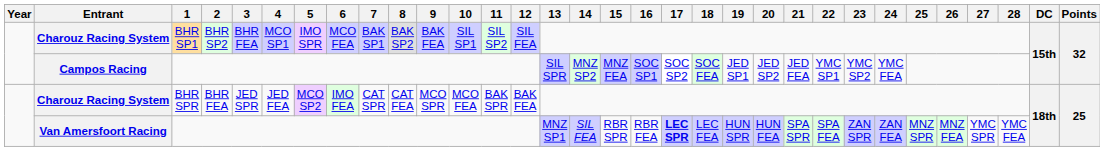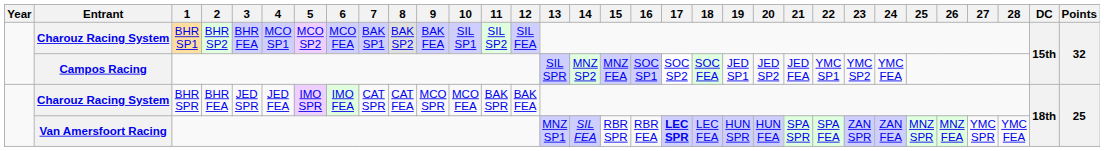 <table class="wikitable" style="text-align:center; font-size:85%">
 <tr>
 <th>Year</th>
 <th>Entrant</th>
 <th>1</th>
 <th>2</th>
 <th>3</th>
 <th>4</th>
 <th>5</th>
 <th>6</th>
 <th>7</th>
 <th>8</th>
 <th>9</th>
 <th>10</th>
 <th>11</th>
 <th>12</th>
 <th>13</th>
 <th>14</th>
 <th>15</th>
 <th>16</th>
 <th>17</th>
 <th>18</th>
 <th>19</th>
 <th>20</th>
 <th>21</th>
 <th>22</th>
 <th>23</th>
 <th>24</th>
 <th>25</th>
 <th>26</th>
 <th>27</th>
 <th>28</th>
 <th>DC</th>
 <th>Points</th>
 </tr>
 <tr>
 <td rowspan=2></td>
 <th nowrap><a href='#'>Charouz Racing System</a></th>
 <td style="background:#FFDF9F;"><a href='#'>BHR<br>SP1</a><br></td>
 <td style="background:#DFFFDF;"><a href='#'>BHR<br>SP2</a><br></td>
 <td style="background:#CFCFFF;"><a href='#'>BHR<br>FEA</a><br></td>
 <td style="background:#CFCFFF;"><a href='#'>MCO<br>SP1</a><br></td>
-<td style="background:#EFCFFF;"><a href='#'>IMO<br>SPR</a><br></td>
+<td style="background:#EFCFFF;"><a href='#'>MCO<br>SP2</a><br></td>
 <td style="background:#CFCFFF;"><a href='#'>MCO<br>FEA</a><br></td>
 <td style="background:#CFCFFF;"><a href='#'>BAK<br>SP1</a><br></td>
 <td style="background:#DFDFDF;"><a href='#'>BAK<br>SP2</a><br></td>
 <td style="background:#CFCFFF;"><a href='#'>BAK<br>FEA</a><br></td>
 <td style="background:#CFCFFF;"><a href='#'>SIL<br>SP1</a><br></td>
 <td style="background:#DFFFDF;"><a href='#'>SIL<br>SP2</a><br></td>
 <td style="background:#CFCFFF;"><a href='#'>SIL<br>FEA</a><br></td>
 <td colspan=16></td>
 <th rowspan=2>15th</th>
 <th rowspan=2>32</th>
 </tr>
 <tr>
 <th nowrap><a href='#'>Campos Racing</a></th>
 <td colspan=12></td>
 <td style="background:#CFCFFF;"><a href='#'>SIL<br>SPR</a><br></td>
 <td style="background:#DFFFDF;"><a href='#'>MNZ<br>SP2</a><br></td>
 <td style="background:#CFCFFF;"><a href='#'>MNZ<br>FEA</a><br></td>
 <td style="background:#CFCFFF;"><a href='#'>SOC<br>SP1</a><br></td>
 <td style="background:#FFFFFF;"><a href='#'>SOC<br>SP2</a><br></td>
 <td style="background:#DFFFDF;"><a href='#'>SOC<br>FEA</a><br></td>
 <td style="background:#;"><a href='#'>JED<br>SP1</a></td>
 <td style="background:#;"><a href='#'>JED<br>SP2</a></td>
 <td style="background:#;"><a href='#'>JED<br>FEA</a></td>
 <td style="background:#;"><a href='#'>YMC<br>SP1</a></td>
 <td style="background:#;"><a href='#'>YMC<br>SP2</a></td>
 <td style="background:#;"><a href='#'>YMC<br>FEA</a></td>
 <td colspan=4></td>
 </tr>
 <tr>
 <td rowspan=2></td>
 <th nowrap><a href='#'>Charouz Racing System</a></th>
 <td style="background:#;"><a href='#'>BHR<br>SPR</a></td>
 <td style="background:#;"><a href='#'>BHR<br>FEA</a></td>
 <td style="background:#;"><a href='#'>JED<br>SPR</a></td>
 <td style="background:#;"><a href='#'>JED<br>FEA</a></td>
-<td style="background:#EFCFFF;"><a href='#'>MCO<br>SP2</a><br></td>
+<td style="background:#EFCFFF;"><a href='#'>IMO<br>SPR</a><br></td>
 <td style="background:#DFFFDF;"><a href='#'>IMO<br>FEA</a><br></td>
 <td style="background:#;"><a href='#'>CAT<br>SPR</a></td>
 <td style="background:#;"><a href='#'>CAT<br>FEA</a></td>
 <td style="background:#;"><a href='#'>MCO<br>SPR</a></td>
 <td style="background:#;"><a href='#'>MCO<br>FEA</a></td>
 <td style="background:#;"><a href='#'>BAK<br>SPR</a></td>
 <td style="background:#;"><a href='#'>BAK<br>FEA</a></td>
 <td colspan=16></td>
 <th rowspan=2 style="background:#;">18th</th>
 <th rowspan=2 style="background:#;">25</th>
 </tr>
 <tr>
 <th nowrap><a href='#'>Van Amersfoort Racing</a></th>
 <td colspan=12></td>
 <td style="background:#CFCFFF;"><a href='#'>MNZ<br>SP1</a><br></td>
 <td style="background:#CFCFFF;"><em><a href='#'>SIL<br>FEA</a></em><br></td>
 <td style="background:#;"><a href='#'>RBR<br>SPR</a></td>
 <td style="background:#;"><a href='#'>RBR<br>FEA</a></td>
 <td style="background:#CFCFFF;"><strong><a href='#'>LEC<br>SPR</a><br></strong></td>
 <td style="background:#CFCFFF;"><a href='#'>LEC<br>FEA</a><br></td>
 <td style="background:#CFCFFF;"><a href='#'>HUN<br>SPR</a><br></td>
 <td style="background:#CFCFFF;"><a href='#'>HUN<br>FEA</a><br></td>
 <td style="background:#DFFFDF;"><a href='#'>SPA<br>SPR</a><br></td>
 <td style="background:#DFFFDF;"><a href='#'>SPA<br>FEA</a><br></td>
 <td style="background:#CFCFFF;"><a href='#'>ZAN<br>SPR</a><br></td>
 <td style="background:#CFCFFF;"><a href='#'>ZAN<br>FEA</a><br></td>
 <td style="background:#DFFFDF;"><a href='#'>MNZ<br>SPR</a><br></td>
 <td style="background:#DFFFDF;"><a href='#'>MNZ<br>FEA</a><br></td>
 <td style="background:#;"><a href='#'>YMC<br>SPR</a></td>
 <td style="background:#;"><a href='#'>YMC<br>FEA</a></td>
 </tr>
 </table>
